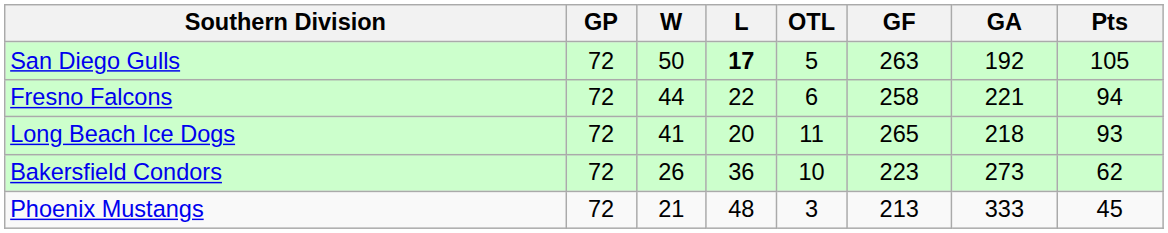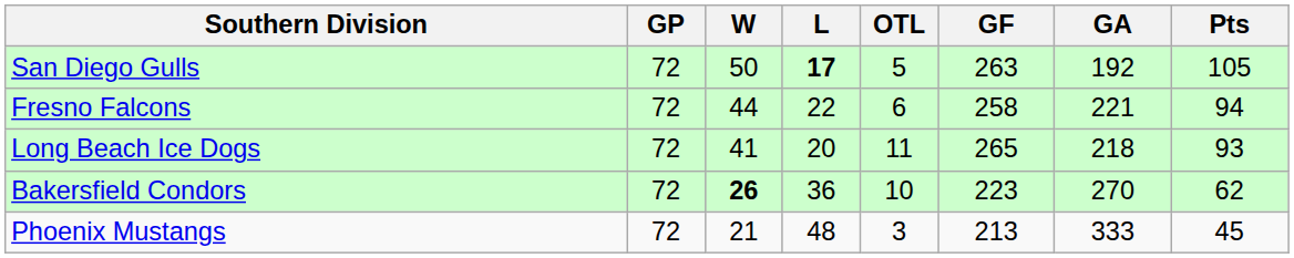 <table class="wikitable">
 <tr>
 <th width="40%">Southern Division</th>
 <th width="5%">GP</th>
 <th width="5%">W</th>
 <th width="5%">L</th>
 <th width="5%">OTL</th>
 <th width="7.5%">GF</th>
 <th width="7.5%">GA</th>
 <th width="7.5%">Pts</th>
 </tr>
 <tr align="center" bgcolor="#CCFFCC">
 <td align="left"><a href='#'>San Diego Gulls</a></td>
 <td>72</td>
 <td>50</td>
 <td><strong>17</strong></td>
 <td>5</td>
 <td>263</td>
 <td>192</td>
 <td>105</td>
 </tr>
 <tr align="center" bgcolor="#CCFFCC">
 <td align="left"><a href='#'>Fresno Falcons</a></td>
 <td>72</td>
 <td>44</td>
 <td>22</td>
 <td>6</td>
 <td>258</td>
 <td>221</td>
 <td>94</td>
 </tr>
 <tr align="center" bgcolor="#CCFFCC">
 <td align="left"><a href='#'>Long Beach Ice Dogs</a></td>
 <td>72</td>
 <td>41</td>
 <td>20</td>
 <td>11</td>
 <td>265</td>
 <td>218</td>
 <td>93</td>
 </tr>
 <tr align="center" bgcolor="#CCFFCC">
 <td align="left"><a href='#'>Bakersfield Condors</a></td>
 <td>72</td>
-<td>26</td>
+<td><strong>26</strong></td>
 <td>36</td>
 <td>10</td>
 <td>223</td>
-<td>273</td>
+<td>270</td>
 <td>62</td>
 </tr>
 <tr align="center">
 <td align="left"><a href='#'>Phoenix Mustangs</a></td>
 <td>72</td>
 <td>21</td>
 <td>48</td>
 <td>3</td>
 <td>213</td>
 <td>333</td>
 <td>45</td>
 </tr>
 </table>
